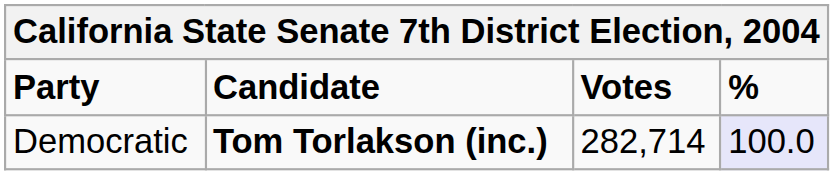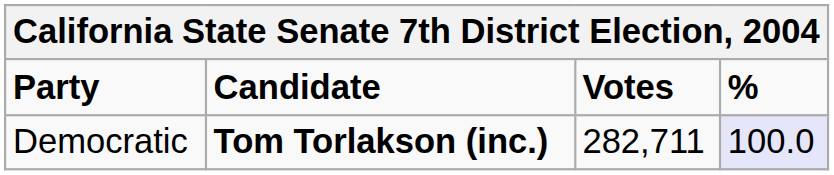 <table class="wikitable">
 <tr>
 <th colspan="4">California State Senate 7th District Election, 2004</th>
 </tr>
 <tr>
 <td><strong>Party</strong></td>
 <td><strong>Candidate</strong></td>
 <td><strong>Votes</strong></td>
 <td><strong>%</strong></td>
 </tr>
 <tr>
 <td>Democratic</td>
 <td><strong>Tom Torlakson (inc.)</strong></td>
-<td>282,714</td>
+<td>282,711</td>
 <td style="background: lavender;">100.0</td>
 </tr>
 </table>
